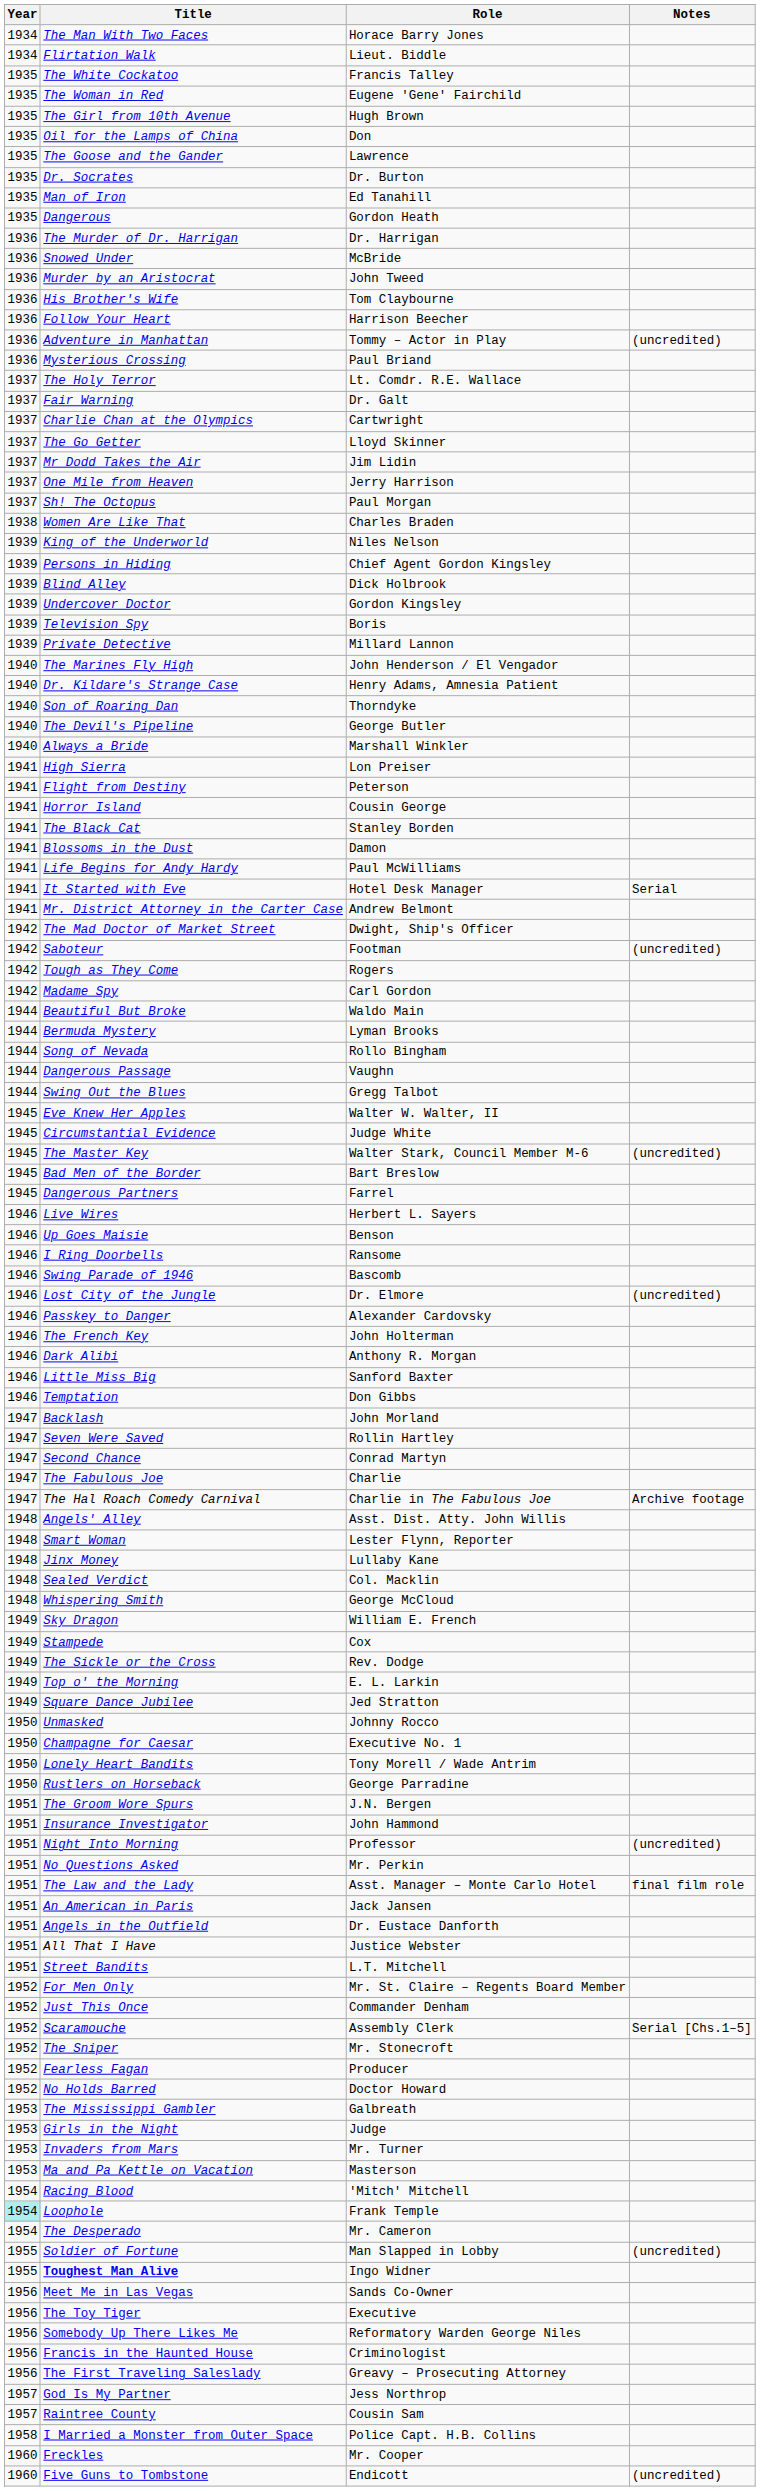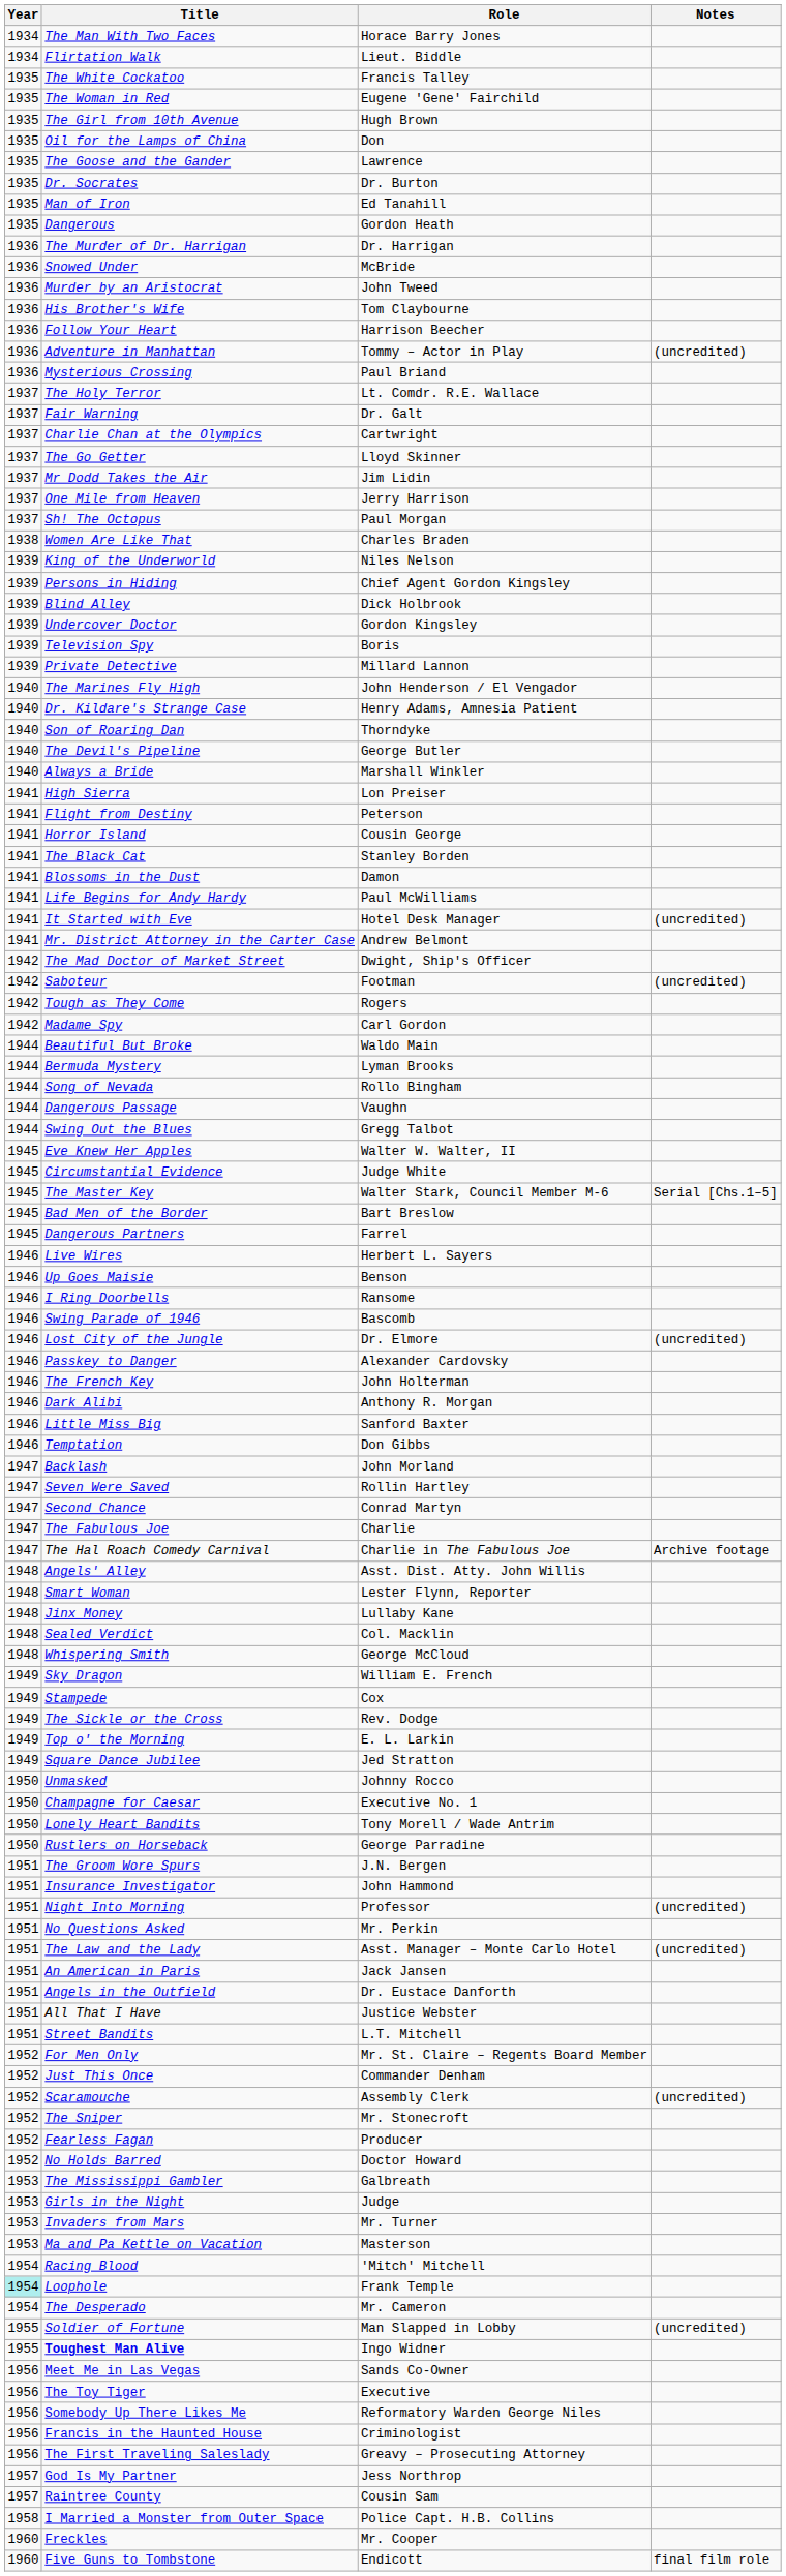 <table class="wikitable plainrowheaders sortable">
 <tr>
 <th scope="col">Year</th>
 <th scope="col">Title</th>
 <th scope="col">Role</th>
 <th scope="col" class="unsortable">Notes</th>
 </tr>
 <tr>
 <td>1934</td>
 <td><em><a href='#'>The Man With Two Faces</a></em></td>
 <td>Horace Barry Jones</td>
 <td></td>
 </tr>
 <tr>
 <td>1934</td>
 <td><em><a href='#'>Flirtation Walk</a></em></td>
 <td>Lieut. Biddle</td>
 <td></td>
 </tr>
 <tr>
 <td>1935</td>
 <td><em><a href='#'>The White Cockatoo</a></em></td>
 <td>Francis Talley</td>
 <td></td>
 </tr>
 <tr>
 <td>1935</td>
 <td><em><a href='#'>The Woman in Red</a></em></td>
 <td>Eugene 'Gene' Fairchild</td>
 <td></td>
 </tr>
 <tr>
 <td>1935</td>
 <td><em><a href='#'>The Girl from 10th Avenue</a></em></td>
 <td>Hugh Brown</td>
 <td></td>
 </tr>
 <tr>
 <td>1935</td>
 <td><em><a href='#'>Oil for the Lamps of China</a></em></td>
 <td>Don</td>
 <td></td>
 </tr>
 <tr>
 <td>1935</td>
 <td><em><a href='#'>The Goose and the Gander</a></em></td>
 <td>Lawrence</td>
 <td></td>
 </tr>
 <tr>
 <td>1935</td>
 <td><em><a href='#'>Dr. Socrates</a></em></td>
 <td>Dr. Burton</td>
 <td></td>
 </tr>
 <tr>
 <td>1935</td>
 <td><em><a href='#'>Man of Iron</a></em></td>
 <td>Ed Tanahill</td>
 <td></td>
 </tr>
 <tr>
 <td>1935</td>
 <td><em><a href='#'>Dangerous</a></em></td>
 <td>Gordon Heath</td>
 <td></td>
 </tr>
 <tr>
 <td>1936</td>
 <td><em><a href='#'>The Murder of Dr. Harrigan</a></em></td>
 <td>Dr. Harrigan</td>
 <td></td>
 </tr>
 <tr>
 <td>1936</td>
 <td><em><a href='#'>Snowed Under</a></em></td>
 <td>McBride</td>
 <td></td>
 </tr>
 <tr>
 <td>1936</td>
 <td><em><a href='#'>Murder by an Aristocrat</a></em></td>
 <td>John Tweed</td>
 <td></td>
 </tr>
 <tr>
 <td>1936</td>
 <td><em><a href='#'>His Brother's Wife</a></em></td>
 <td>Tom Claybourne</td>
 <td></td>
 </tr>
 <tr>
 <td>1936</td>
 <td><em><a href='#'>Follow Your Heart</a></em></td>
 <td>Harrison Beecher</td>
 <td></td>
 </tr>
 <tr>
 <td>1936</td>
 <td><em><a href='#'>Adventure in Manhattan</a></em></td>
 <td>Tommy – Actor in Play</td>
 <td>(uncredited)</td>
 </tr>
 <tr>
 <td>1936</td>
 <td><em><a href='#'>Mysterious Crossing</a></em></td>
 <td>Paul Briand</td>
 <td></td>
 </tr>
 <tr>
 <td>1937</td>
 <td><em><a href='#'>The Holy Terror</a></em></td>
 <td>Lt. Comdr. R.E. Wallace</td>
 <td></td>
 </tr>
 <tr>
 <td>1937</td>
 <td><em><a href='#'>Fair Warning</a></em></td>
 <td>Dr. Galt</td>
 <td></td>
 </tr>
 <tr>
 <td>1937</td>
 <td><em><a href='#'>Charlie Chan at the Olympics</a></em></td>
 <td>Cartwright</td>
 <td></td>
 </tr>
 <tr>
 <td>1937</td>
 <td><em><a href='#'>The Go Getter</a></em></td>
 <td>Lloyd Skinner</td>
 <td></td>
 </tr>
 <tr>
 <td>1937</td>
 <td><em><a href='#'>Mr Dodd Takes the Air</a></em></td>
 <td>Jim Lidin</td>
 <td></td>
 </tr>
 <tr>
 <td>1937</td>
 <td><em><a href='#'>One Mile from Heaven</a></em></td>
 <td>Jerry Harrison</td>
 <td></td>
 </tr>
 <tr>
 <td>1937</td>
 <td><em><a href='#'>Sh! The Octopus</a></em></td>
 <td>Paul Morgan</td>
 <td></td>
 </tr>
 <tr>
 <td>1938</td>
 <td><em><a href='#'>Women Are Like That</a></em></td>
 <td>Charles Braden</td>
 <td></td>
 </tr>
 <tr>
 <td>1939</td>
 <td><em><a href='#'>King of the Underworld</a></em></td>
 <td>Niles Nelson</td>
 <td></td>
 </tr>
 <tr>
 <td>1939</td>
 <td><em><a href='#'>Persons in Hiding</a></em></td>
 <td>Chief Agent Gordon Kingsley</td>
 <td></td>
 </tr>
 <tr>
 <td>1939</td>
 <td><em><a href='#'>Blind Alley</a></em></td>
 <td>Dick Holbrook</td>
 <td></td>
 </tr>
 <tr>
 <td>1939</td>
 <td><em><a href='#'>Undercover Doctor</a></em></td>
 <td>Gordon Kingsley</td>
 <td></td>
 </tr>
 <tr>
 <td>1939</td>
 <td><em><a href='#'>Television Spy</a></em></td>
 <td>Boris</td>
 <td></td>
 </tr>
 <tr>
 <td>1939</td>
 <td><em><a href='#'>Private Detective</a></em></td>
 <td>Millard Lannon</td>
 <td></td>
 </tr>
 <tr>
 <td>1940</td>
 <td><em><a href='#'>The Marines Fly High</a></em></td>
 <td>John Henderson / El Vengador</td>
 <td></td>
 </tr>
 <tr>
 <td>1940</td>
 <td><em><a href='#'>Dr. Kildare's Strange Case</a></em></td>
 <td>Henry Adams, Amnesia Patient</td>
 <td></td>
 </tr>
 <tr>
 <td>1940</td>
 <td><em><a href='#'>Son of Roaring Dan</a></em></td>
 <td>Thorndyke</td>
 <td></td>
 </tr>
 <tr>
 <td>1940</td>
 <td><em><a href='#'>The Devil's Pipeline</a></em></td>
 <td>George Butler</td>
 <td></td>
 </tr>
 <tr>
 <td>1940</td>
 <td><em><a href='#'>Always a Bride</a></em></td>
 <td>Marshall Winkler</td>
 <td></td>
 </tr>
 <tr>
 <td>1941</td>
 <td><em><a href='#'>High Sierra</a></em></td>
 <td>Lon Preiser</td>
 <td></td>
 </tr>
 <tr>
 <td>1941</td>
 <td><em><a href='#'>Flight from Destiny</a></em></td>
 <td>Peterson</td>
 <td></td>
 </tr>
 <tr>
 <td>1941</td>
 <td><em><a href='#'>Horror Island</a></em></td>
 <td>Cousin George</td>
 <td></td>
 </tr>
 <tr>
 <td>1941</td>
 <td><em><a href='#'>The Black Cat</a></em></td>
 <td>Stanley Borden</td>
 <td></td>
 </tr>
 <tr>
 <td>1941</td>
 <td><em><a href='#'>Blossoms in the Dust</a></em></td>
 <td>Damon</td>
 <td></td>
 </tr>
 <tr>
 <td>1941</td>
 <td><em><a href='#'>Life Begins for Andy Hardy</a></em></td>
 <td>Paul McWilliams</td>
 <td></td>
 </tr>
 <tr>
 <td>1941</td>
 <td><em><a href='#'>It Started with Eve</a></em></td>
 <td>Hotel Desk Manager</td>
-<td>Serial</td>
+<td>(uncredited)</td>
 </tr>
 <tr>
 <td>1941</td>
 <td><em><a href='#'>Mr. District Attorney in the Carter Case</a></em></td>
 <td>Andrew Belmont</td>
 <td></td>
 </tr>
 <tr>
 <td>1942</td>
 <td><em><a href='#'>The Mad Doctor of Market Street</a></em></td>
 <td>Dwight, Ship's Officer</td>
 <td></td>
 </tr>
 <tr>
 <td>1942</td>
 <td><em><a href='#'>Saboteur</a></em></td>
 <td>Footman</td>
 <td>(uncredited)</td>
 </tr>
 <tr>
 <td>1942</td>
 <td><em><a href='#'>Tough as They Come</a></em></td>
 <td>Rogers</td>
 <td></td>
 </tr>
 <tr>
 <td>1942</td>
 <td><em><a href='#'>Madame Spy</a></em></td>
 <td>Carl Gordon</td>
 <td></td>
 </tr>
 <tr>
 <td>1944</td>
 <td><em><a href='#'>Beautiful But Broke</a></em></td>
 <td>Waldo Main</td>
 <td></td>
 </tr>
 <tr>
 <td>1944</td>
 <td><em><a href='#'>Bermuda Mystery</a></em></td>
 <td>Lyman Brooks</td>
 <td></td>
 </tr>
 <tr>
 <td>1944</td>
 <td><em><a href='#'>Song of Nevada</a></em></td>
 <td>Rollo Bingham</td>
 <td></td>
 </tr>
 <tr>
 <td>1944</td>
 <td><em><a href='#'>Dangerous Passage</a></em></td>
 <td>Vaughn</td>
 <td></td>
 </tr>
 <tr>
 <td>1944</td>
 <td><em><a href='#'>Swing Out the Blues</a></em></td>
 <td>Gregg Talbot</td>
 <td></td>
 </tr>
 <tr>
 <td>1945</td>
 <td><em><a href='#'>Eve Knew Her Apples</a></em></td>
 <td>Walter W. Walter, II</td>
 <td></td>
 </tr>
 <tr>
 <td>1945</td>
 <td><em><a href='#'>Circumstantial Evidence</a></em></td>
 <td>Judge White</td>
 <td></td>
 </tr>
 <tr>
 <td>1945</td>
 <td><em><a href='#'>The Master Key</a></em></td>
 <td>Walter Stark, Council Member M-6</td>
-<td>(uncredited)</td>
+<td>Serial [Chs.1–5]</td>
 </tr>
 <tr>
 <td>1945</td>
 <td><em><a href='#'>Bad Men of the Border</a></em></td>
 <td>Bart Breslow</td>
 <td></td>
 </tr>
 <tr>
 <td>1945</td>
 <td><em><a href='#'>Dangerous Partners</a></em></td>
 <td>Farrel</td>
 <td></td>
 </tr>
 <tr>
 <td>1946</td>
 <td><em><a href='#'>Live Wires</a></em></td>
 <td>Herbert L. Sayers</td>
 <td></td>
 </tr>
 <tr>
 <td>1946</td>
 <td><em><a href='#'>Up Goes Maisie</a></em></td>
 <td>Benson</td>
 <td></td>
 </tr>
 <tr>
 <td>1946</td>
 <td><em><a href='#'>I Ring Doorbells</a></em></td>
 <td>Ransome</td>
 <td></td>
 </tr>
 <tr>
 <td>1946</td>
 <td><em><a href='#'>Swing Parade of 1946</a></em></td>
 <td>Bascomb</td>
 <td></td>
 </tr>
 <tr>
 <td>1946</td>
 <td><em><a href='#'>Lost City of the Jungle</a></em></td>
 <td>Dr. Elmore</td>
 <td>(uncredited)</td>
 </tr>
 <tr>
 <td>1946</td>
 <td><em><a href='#'>Passkey to Danger</a></em></td>
 <td>Alexander Cardovsky</td>
 <td></td>
 </tr>
 <tr>
 <td>1946</td>
 <td><em><a href='#'>The French Key</a></em></td>
 <td>John Holterman</td>
 <td></td>
 </tr>
 <tr>
 <td>1946</td>
 <td><em><a href='#'>Dark Alibi</a></em></td>
 <td>Anthony R. Morgan</td>
 <td></td>
 </tr>
 <tr>
 <td>1946</td>
 <td><em><a href='#'>Little Miss Big</a></em></td>
 <td>Sanford Baxter</td>
 <td></td>
 </tr>
 <tr>
 <td>1946</td>
 <td><em><a href='#'>Temptation</a></em></td>
 <td>Don Gibbs</td>
 <td></td>
 </tr>
 <tr>
 <td>1947</td>
 <td><em><a href='#'>Backlash</a></em></td>
 <td>John Morland</td>
 <td></td>
 </tr>
 <tr>
 <td>1947</td>
 <td><em><a href='#'>Seven Were Saved</a></em></td>
 <td>Rollin Hartley</td>
 <td></td>
 </tr>
 <tr>
 <td>1947</td>
 <td><em><a href='#'>Second Chance</a></em></td>
 <td>Conrad Martyn</td>
 <td></td>
 </tr>
 <tr>
 <td>1947</td>
 <td><em><a href='#'>The Fabulous Joe</a></em></td>
 <td>Charlie</td>
 <td></td>
 </tr>
 <tr>
 <td>1947</td>
 <td><em>The Hal Roach Comedy Carnival</em></td>
 <td>Charlie in <em>The Fabulous Joe</em></td>
 <td>Archive footage</td>
 </tr>
 <tr>
 <td>1948</td>
 <td><em><a href='#'>Angels' Alley</a></em></td>
 <td>Asst. Dist. Atty. John Willis</td>
 <td></td>
 </tr>
 <tr>
 <td>1948</td>
 <td><em><a href='#'>Smart Woman</a></em></td>
 <td>Lester Flynn, Reporter</td>
 <td></td>
 </tr>
 <tr>
 <td>1948</td>
 <td><em><a href='#'>Jinx Money</a></em></td>
 <td>Lullaby Kane</td>
 <td></td>
 </tr>
 <tr>
 <td>1948</td>
 <td><em><a href='#'>Sealed Verdict</a></em></td>
 <td>Col. Macklin</td>
 <td></td>
 </tr>
 <tr>
 <td>1948</td>
 <td><em><a href='#'>Whispering Smith</a></em></td>
 <td>George McCloud</td>
 <td></td>
 </tr>
 <tr>
 <td>1949</td>
 <td><em><a href='#'>Sky Dragon</a></em></td>
 <td>William E. French</td>
 <td></td>
 </tr>
 <tr>
 <td>1949</td>
 <td><em><a href='#'>Stampede</a></em></td>
 <td>Cox</td>
 <td></td>
 </tr>
 <tr>
 <td>1949</td>
 <td><em><a href='#'>The Sickle or the Cross</a></em></td>
 <td>Rev. Dodge</td>
 <td></td>
 </tr>
 <tr>
 <td>1949</td>
 <td><em><a href='#'>Top o' the Morning</a></em></td>
 <td>E. L. Larkin</td>
 <td></td>
 </tr>
 <tr>
 <td>1949</td>
 <td><em><a href='#'>Square Dance Jubilee</a></em></td>
 <td>Jed Stratton</td>
 <td></td>
 </tr>
 <tr>
 <td>1950</td>
 <td><em><a href='#'>Unmasked</a></em></td>
 <td>Johnny Rocco</td>
 <td></td>
 </tr>
 <tr>
 <td>1950</td>
 <td><em><a href='#'>Champagne for Caesar</a></em></td>
 <td>Executive No. 1</td>
 <td></td>
 </tr>
 <tr>
 <td>1950</td>
 <td><em><a href='#'>Lonely Heart Bandits</a></em></td>
 <td>Tony Morell / Wade Antrim</td>
 <td></td>
 </tr>
 <tr>
 <td>1950</td>
 <td><em><a href='#'>Rustlers on Horseback</a></em></td>
 <td>George Parradine</td>
 <td></td>
 </tr>
 <tr>
 <td>1951</td>
 <td><em><a href='#'>The Groom Wore Spurs</a></em></td>
 <td>J.N. Bergen</td>
 <td></td>
 </tr>
 <tr>
 <td>1951</td>
 <td><em><a href='#'>Insurance Investigator</a></em></td>
 <td>John Hammond</td>
 <td></td>
 </tr>
 <tr>
 <td>1951</td>
 <td><em><a href='#'>Night Into Morning</a></em></td>
 <td>Professor</td>
 <td>(uncredited)</td>
 </tr>
 <tr>
 <td>1951</td>
 <td><em><a href='#'>No Questions Asked</a></em></td>
 <td>Mr. Perkin</td>
 <td></td>
 </tr>
 <tr>
 <td>1951</td>
 <td><em><a href='#'>The Law and the Lady</a></em></td>
 <td>Asst. Manager – Monte Carlo Hotel</td>
-<td>final film role</td>
+<td>(uncredited)</td>
 </tr>
 <tr>
 <td>1951</td>
 <td><em><a href='#'>An American in Paris</a></em></td>
 <td>Jack Jansen</td>
 <td></td>
 </tr>
 <tr>
 <td>1951</td>
 <td><em><a href='#'>Angels in the Outfield</a></em></td>
 <td>Dr. Eustace Danforth</td>
 <td></td>
 </tr>
 <tr>
 <td>1951</td>
 <td><em>All That I Have</em></td>
 <td>Justice Webster</td>
 <td></td>
 </tr>
 <tr>
 <td>1951</td>
 <td><em><a href='#'>Street Bandits</a></em></td>
 <td>L.T. Mitchell</td>
 <td></td>
 </tr>
 <tr>
 <td>1952</td>
 <td><em><a href='#'>For Men Only</a></em></td>
 <td>Mr. St. Claire – Regents Board Member</td>
 <td></td>
 </tr>
 <tr>
 <td>1952</td>
 <td><em><a href='#'>Just This Once</a></em></td>
 <td>Commander Denham</td>
 <td></td>
 </tr>
 <tr>
 <td>1952</td>
 <td><em><a href='#'>Scaramouche</a></em></td>
 <td>Assembly Clerk</td>
-<td>Serial [Chs.1–5]</td>
+<td>(uncredited)</td>
 </tr>
 <tr>
 <td>1952</td>
 <td><em><a href='#'>The Sniper</a></em></td>
 <td>Mr. Stonecroft</td>
 <td></td>
 </tr>
 <tr>
 <td>1952</td>
 <td><em><a href='#'>Fearless Fagan</a></em></td>
 <td>Producer</td>
 <td></td>
 </tr>
 <tr>
 <td>1952</td>
 <td><em><a href='#'>No Holds Barred</a></em></td>
 <td>Doctor Howard</td>
 <td></td>
 </tr>
 <tr>
 <td>1953</td>
 <td><em><a href='#'>The Mississippi Gambler</a></em></td>
 <td>Galbreath</td>
 <td></td>
 </tr>
 <tr>
 <td>1953</td>
 <td><em><a href='#'>Girls in the Night</a></em></td>
 <td>Judge</td>
 <td></td>
 </tr>
 <tr>
 <td>1953</td>
 <td><em><a href='#'>Invaders from Mars</a></em></td>
 <td>Mr. Turner</td>
 <td></td>
 </tr>
 <tr>
 <td>1953</td>
 <td><em><a href='#'>Ma and Pa Kettle on Vacation</a></em></td>
 <td>Masterson</td>
 <td></td>
 </tr>
 <tr>
 <td>1954</td>
 <td><em><a href='#'>Racing Blood</a></em></td>
 <td>'Mitch' Mitchell</td>
 <td></td>
 </tr>
 <tr>
 <td style="background: paleturquoise;">1954</td>
 <td><em><a href='#'>Loophole</a></em></td>
 <td>Frank Temple</td>
 <td></td>
 </tr>
 <tr>
 <td>1954</td>
 <td><em><a href='#'>The Desperado</a></em></td>
 <td>Mr. Cameron</td>
 <td></td>
 </tr>
 <tr>
 <td>1955</td>
 <td><em><a href='#'>Soldier of Fortune</a></em></td>
 <td>Man Slapped in Lobby</td>
 <td>(uncredited)</td>
 </tr>
 <tr>
 <td>1955</td>
 <td><strong><a href='#'>Toughest Man Alive</a><em></td>
 <td>Ingo Widner</td>
 <td></td>
 </tr>
 <tr>
 <td>1956</td>
 <td></em><a href='#'>Meet Me in Las Vegas</a><em></td>
 <td>Sands Co-Owner</td>
 <td></td>
 </tr>
 <tr>
 <td>1956</td>
 <td></em><a href='#'>The Toy Tiger</a><em></td>
 <td>Executive</td>
 <td></td>
 </tr>
 <tr>
 <td>1956</td>
 <td></em><a href='#'>Somebody Up There Likes Me</a><em></td>
 <td>Reformatory Warden George Niles</td>
 <td></td>
 </tr>
 <tr>
 <td>1956</td>
 <td></em><a href='#'>Francis in the Haunted House</a><em></td>
 <td>Criminologist</td>
 <td></td>
 </tr>
 <tr>
 <td>1956</td>
 <td></em><a href='#'>The First Traveling Saleslady</a><em></td>
 <td>Greavy – Prosecuting Attorney</td>
 <td></td>
 </tr>
 <tr>
 <td>1957</td>
 <td></em><a href='#'>God Is My Partner</a><em></td>
 <td>Jess Northrop</td>
 <td></td>
 </tr>
 <tr>
 <td>1957</td>
 <td></em><a href='#'>Raintree County</a><em></td>
 <td>Cousin Sam</td>
 <td></td>
 </tr>
 <tr>
 <td>1958</td>
 <td></em><a href='#'>I Married a Monster from Outer Space</a><em></td>
 <td>Police Capt. H.B. Collins</td>
 <td></td>
 </tr>
 <tr>
 <td>1960</td>
 <td></em><a href='#'>Freckles</a><em></td>
 <td>Mr. Cooper</td>
 <td></td>
 </tr>
 <tr>
 <td>1960</td>
 <td></em><a href='#'>Five Guns to Tombstone</a><em></td>
 <td>Endicott</td>
-<td>(uncredited)</td>
+<td>final film role</td>
 </tr>
 </table>
